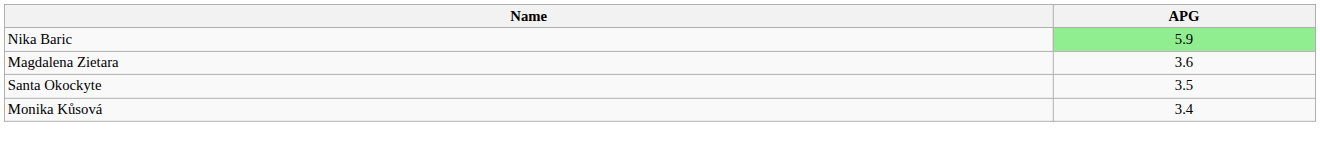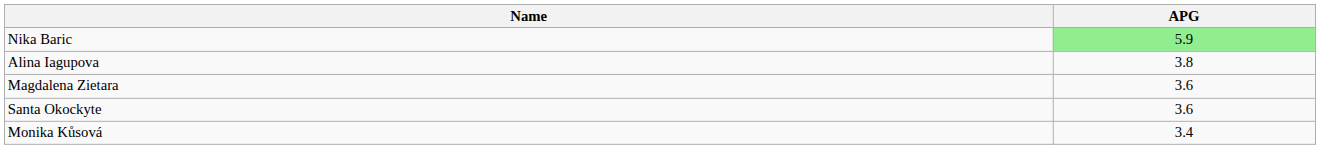 <table class=wikitable width="90%">
 <tr>
 <th width="80%">Name</th>
 <th width="20%">APG</th>
 </tr>
 <tr>
 <td> Nika Baric</td>
 <td align=center style="background: lightgreen;">5.9</td>
 </tr>
 <tr>
+<td> Alina Iagupova</td>
+<td align=center>3.8</td>
+</tr>
+<tr>
 <td> Magdalena Zietara</td>
 <td align=center>3.6</td>
 </tr>
 <tr>
 <td> Santa Okockyte</td>
-<td align=center>3.5</td>
+<td align=center>3.6</td>
 </tr>
 <tr>
 <td> Monika Kůsová</td>
 <td align=center>3.4</td>
 </tr>
 </table>
